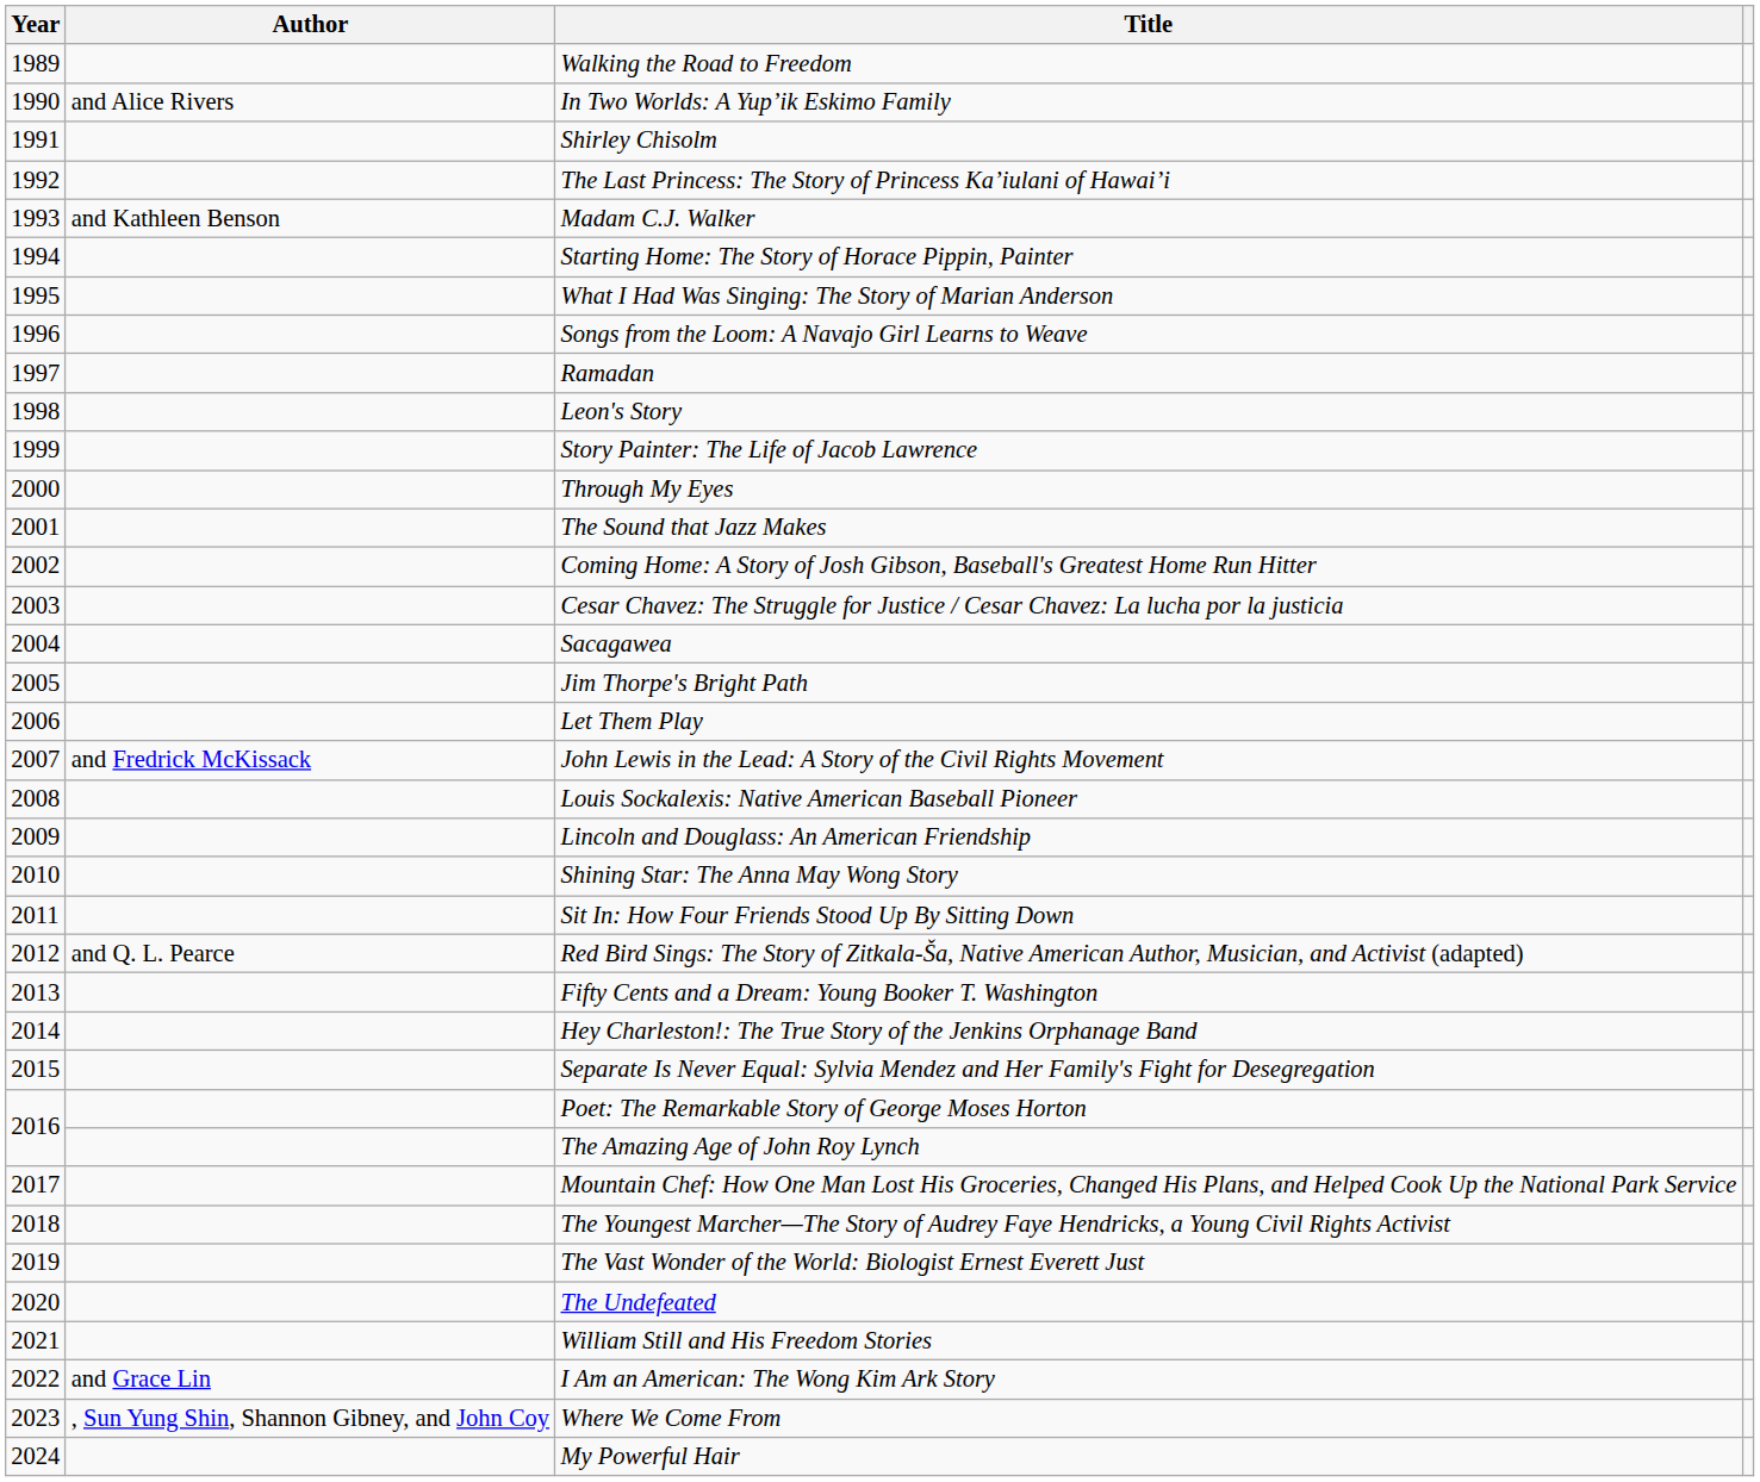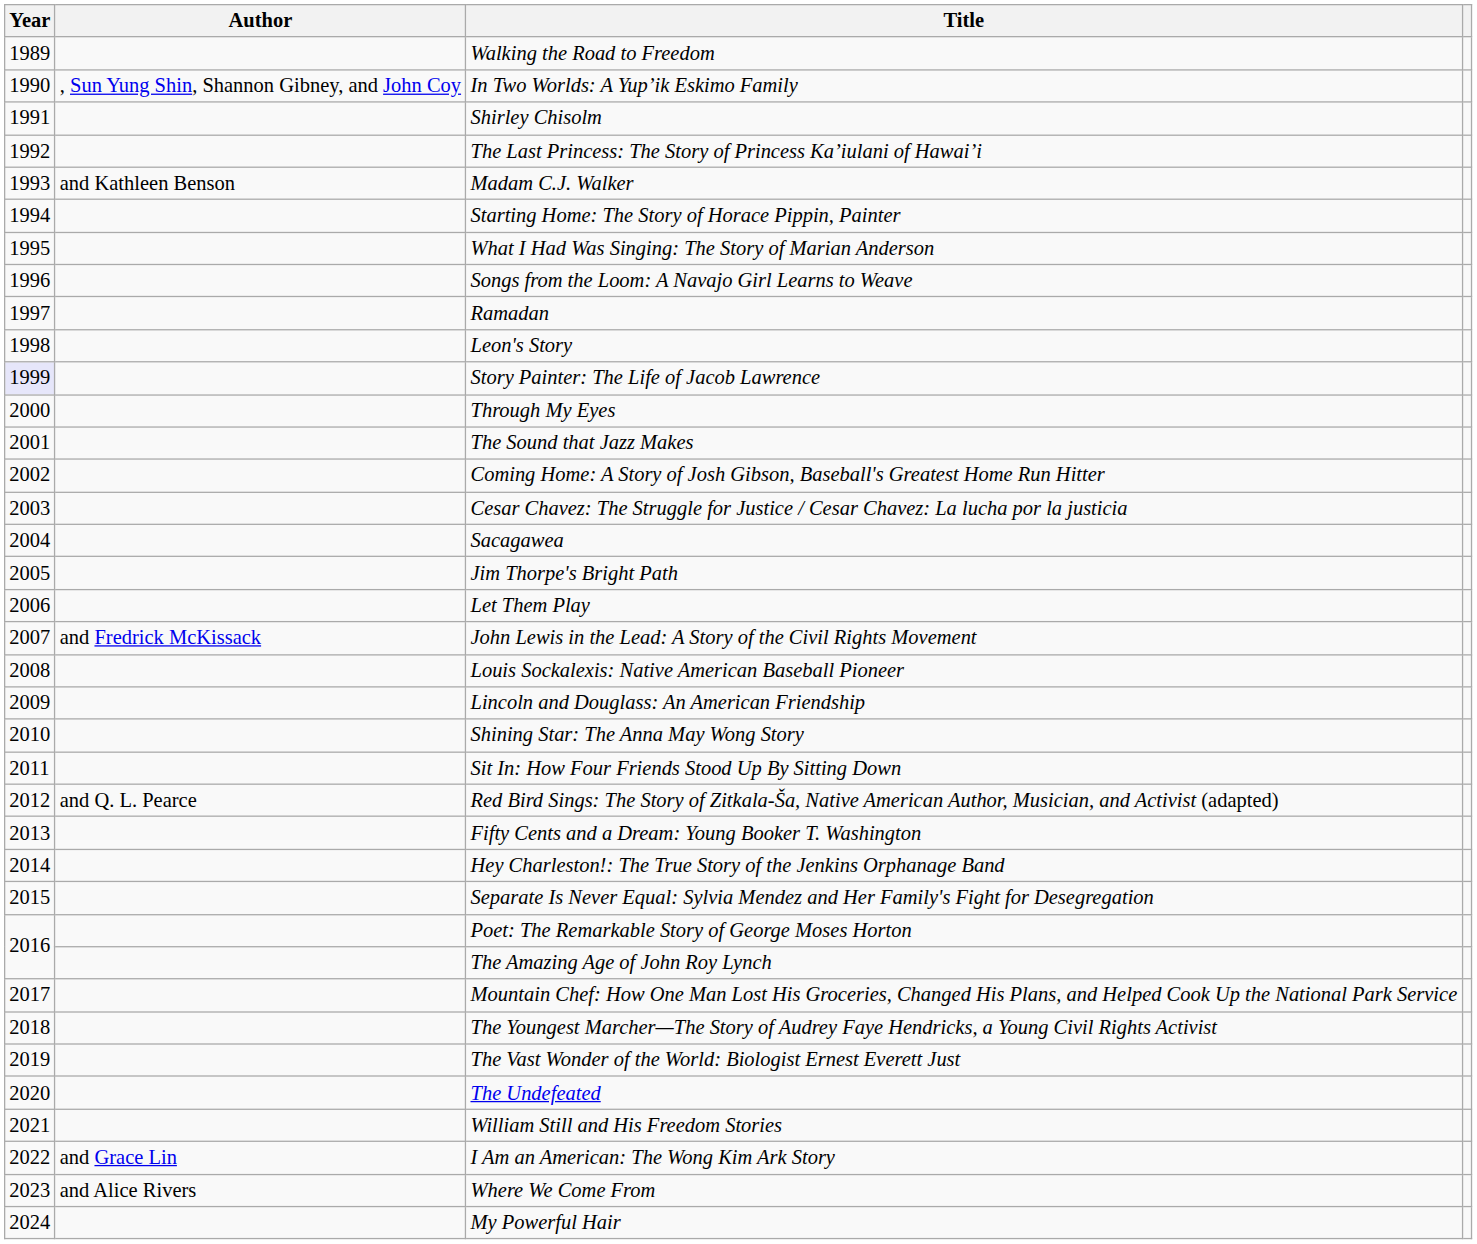 <table class="wikitable sortable">
 <tr>
 <th>Year</th>
 <th>Author</th>
 <th>Title</th>
 <th class="unsortable"></th>
 </tr>
 <tr>
 <td>1989</td>
 <td></td>
 <td><em>Walking the Road to Freedom</em></td>
 <td></td>
 </tr>
 <tr>
 <td>1990</td>
-<td> and Alice Rivers</td>
+<td>, <a href='#'>Sun Yung Shin</a>, Shannon Gibney, and <a href='#'>John Coy</a></td>
 <td><em>In Two Worlds: A Yup’ik Eskimo Family</em></td>
 <td></td>
 </tr>
 <tr>
 <td>1991</td>
 <td></td>
 <td><em>Shirley Chisolm</em></td>
 <td></td>
 </tr>
 <tr>
 <td>1992</td>
 <td></td>
 <td><em>The Last Princess: The Story of Princess Ka’iulani of Hawai’i</em></td>
 <td></td>
 </tr>
 <tr>
 <td>1993</td>
 <td> and Kathleen Benson</td>
 <td><em>Madam C.J. Walker</em></td>
 <td></td>
 </tr>
 <tr>
 <td>1994</td>
 <td></td>
 <td><em>Starting Home: The Story of Horace Pippin, Painter</em></td>
 <td></td>
 </tr>
 <tr>
 <td>1995</td>
 <td></td>
 <td><em>What I Had Was Singing: The Story of Marian Anderson</em></td>
 <td></td>
 </tr>
 <tr>
 <td>1996</td>
 <td></td>
 <td><em>Songs from the Loom: A Navajo Girl Learns to Weave</em></td>
 <td></td>
 </tr>
 <tr>
 <td>1997</td>
 <td></td>
 <td><em>Ramadan</em></td>
 <td></td>
 </tr>
 <tr>
 <td>1998</td>
 <td></td>
 <td><em>Leon's Story</em></td>
 <td></td>
 </tr>
 <tr>
-<td>1999</td>
+<td style="background: lavender;">1999</td>
 <td></td>
 <td><em>Story Painter: The Life of Jacob Lawrence</em></td>
 <td></td>
 </tr>
 <tr>
 <td>2000</td>
 <td></td>
 <td><em>Through My Eyes</em></td>
 <td></td>
 </tr>
 <tr>
 <td>2001</td>
 <td></td>
 <td><em>The Sound that Jazz Makes</em></td>
 <td></td>
 </tr>
 <tr>
 <td>2002</td>
 <td></td>
 <td><em>Coming Home: A Story of Josh Gibson, Baseball's Greatest Home Run Hitter</em></td>
 <td></td>
 </tr>
 <tr>
 <td>2003</td>
 <td></td>
 <td><em>Cesar Chavez: The Struggle for Justice / Cesar Chavez: La lucha por la justicia</em></td>
 <td></td>
 </tr>
 <tr>
 <td>2004</td>
 <td></td>
 <td><em>Sacagawea</em></td>
 <td></td>
 </tr>
 <tr>
 <td>2005</td>
 <td></td>
 <td><em>Jim Thorpe's Bright Path</em></td>
 <td></td>
 </tr>
 <tr>
 <td>2006</td>
 <td></td>
 <td><em>Let Them Play</em></td>
 <td></td>
 </tr>
 <tr>
 <td>2007</td>
 <td> and <a href='#'>Fredrick McKissack</a></td>
 <td><em>John Lewis in the Lead: A Story of the Civil Rights Movement</em></td>
 </tr>
 <tr>
 <td>2008</td>
 <td></td>
 <td><em>Louis Sockalexis: Native American Baseball Pioneer</em></td>
 <td></td>
 </tr>
 <tr>
 <td>2009</td>
 <td></td>
 <td><em>Lincoln and Douglass: An American Friendship</em></td>
 <td></td>
 </tr>
 <tr>
 <td>2010</td>
 <td></td>
 <td><em>Shining Star: The Anna May Wong Story</em></td>
 <td></td>
 </tr>
 <tr>
 <td>2011</td>
 <td></td>
 <td><em>Sit In: How Four Friends Stood Up By Sitting Down</em></td>
 <td></td>
 </tr>
 <tr>
 <td>2012</td>
 <td> and Q. L. Pearce</td>
 <td><em>Red Bird Sings: The Story of Zitkala-Ša, Native American Author, Musician, and Activist</em> (adapted)</td>
 <td></td>
 </tr>
 <tr>
 <td>2013</td>
 <td></td>
 <td><em>Fifty Cents and a Dream: Young Booker T. Washington</em></td>
 <td></td>
 </tr>
 <tr>
 <td>2014</td>
 <td></td>
 <td><em>Hey Charleston!: The True Story of the Jenkins Orphanage Band</em></td>
 <td></td>
 </tr>
 <tr>
 <td>2015</td>
 <td></td>
 <td><em>Separate Is Never Equal: Sylvia Mendez and Her Family's Fight for Desegregation</em></td>
 <td></td>
 </tr>
 <tr>
 <td rowspan="2">2016</td>
 <td></td>
 <td><em>Poet: The Remarkable Story of George Moses Horton</em></td>
 <td></td>
 </tr>
 <tr>
 <td></td>
 <td><em>The Amazing Age of John Roy Lynch</em></td>
 <td></td>
 </tr>
 <tr>
 <td>2017</td>
 <td></td>
 <td><em>Mountain Chef: How One Man Lost His Groceries, Changed His Plans, and Helped Cook Up the National Park Service</em></td>
 <td></td>
 </tr>
 <tr>
 <td>2018</td>
 <td></td>
 <td><em>The Youngest Marcher—The Story of Audrey Faye Hendricks, a Young Civil Rights Activist</em></td>
 <td></td>
 </tr>
 <tr>
 <td>2019</td>
 <td></td>
 <td><em>The Vast Wonder of the World: Biologist Ernest Everett Just</em></td>
 <td></td>
 </tr>
 <tr>
 <td>2020</td>
 <td></td>
 <td><em><a href='#'>The Undefeated</a></em></td>
 <td></td>
 </tr>
 <tr>
 <td>2021</td>
 <td></td>
 <td><em>William Still and His Freedom Stories</em></td>
 <td></td>
 </tr>
 <tr>
 <td>2022</td>
 <td> and <a href='#'>Grace Lin</a></td>
 <td><em>I Am an American: The Wong Kim Ark Story</em></td>
 <td></td>
 </tr>
 <tr>
 <td>2023</td>
-<td>, <a href='#'>Sun Yung Shin</a>, Shannon Gibney, and <a href='#'>John Coy</a></td>
+<td> and Alice Rivers</td>
 <td><em>Where We Come From</em></td>
 <td></td>
 </tr>
 <tr>
 <td>2024</td>
 <td></td>
 <td><em>My Powerful Hair</em></td>
 <td></td>
 </tr>
 </table>
